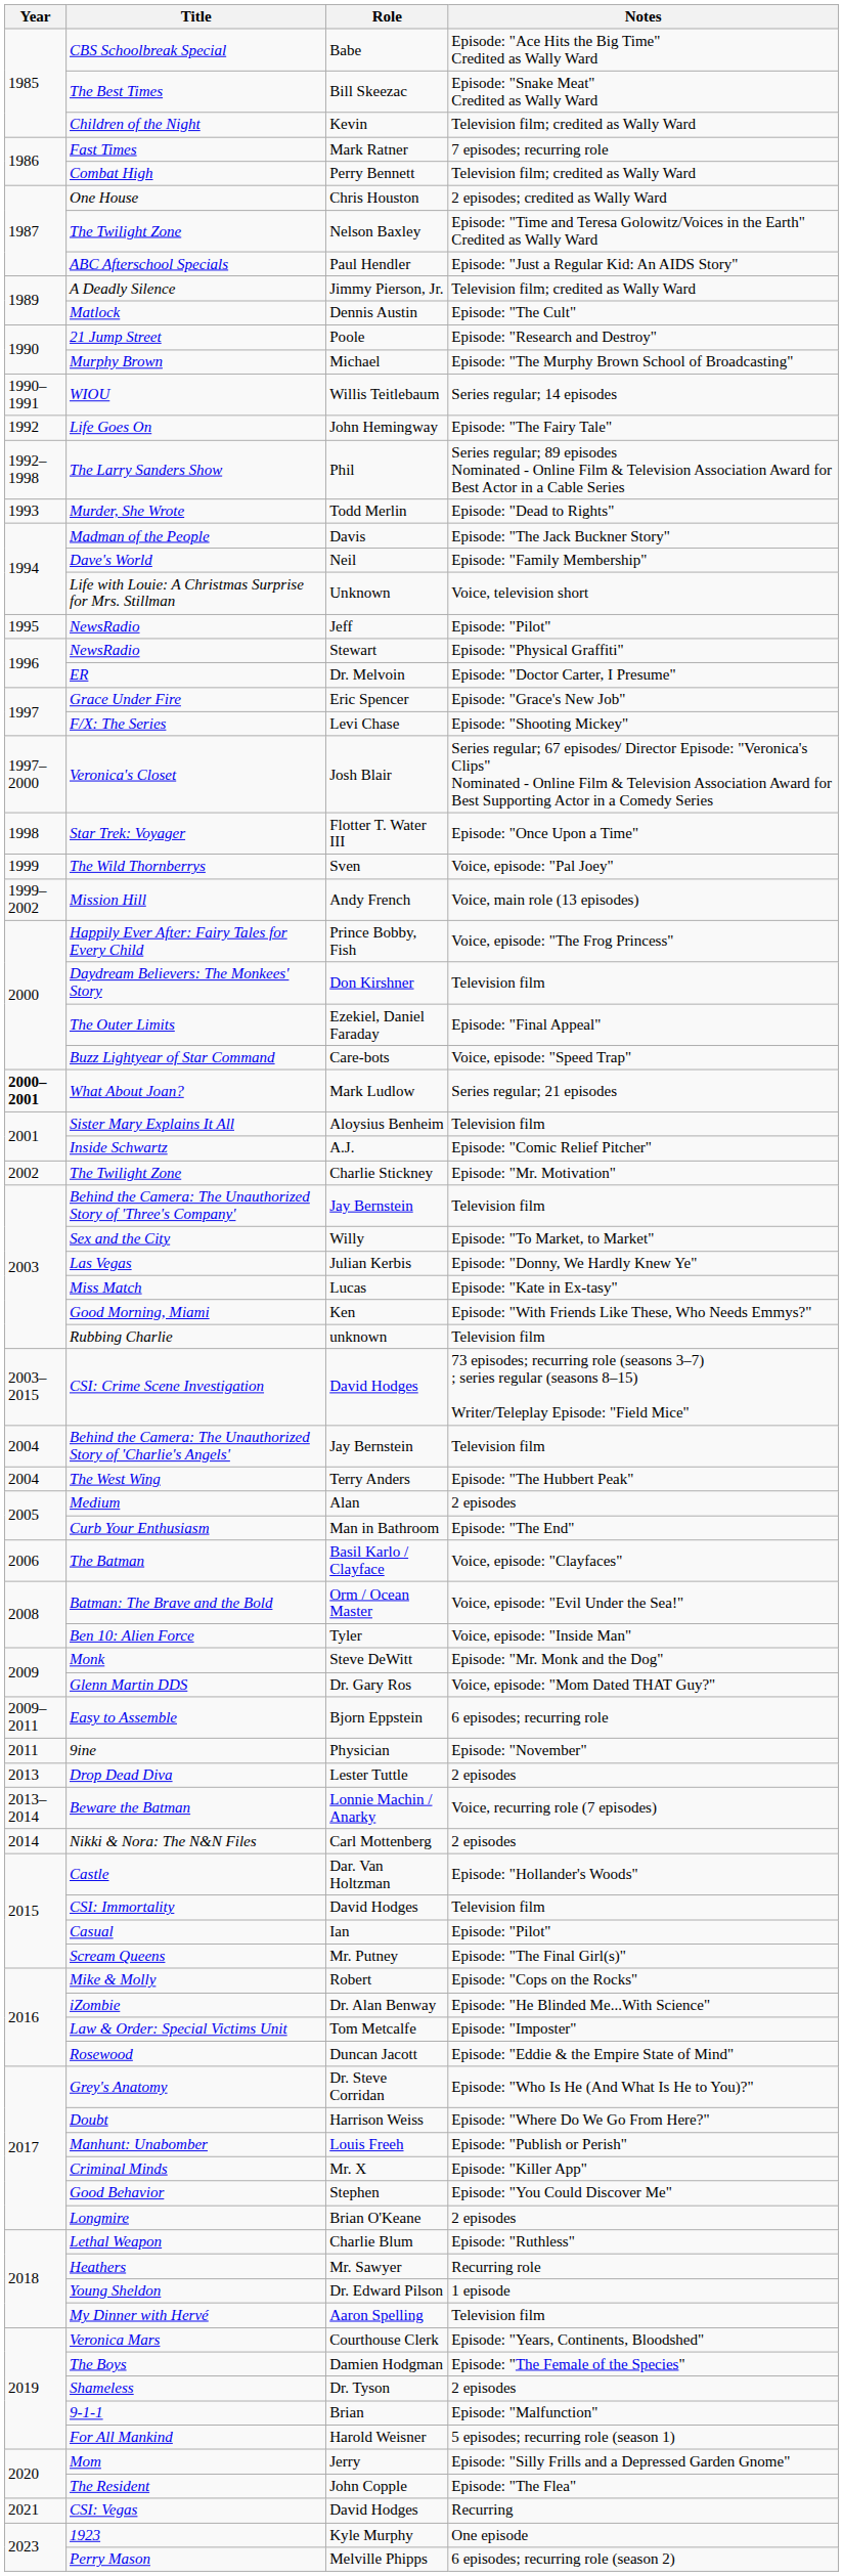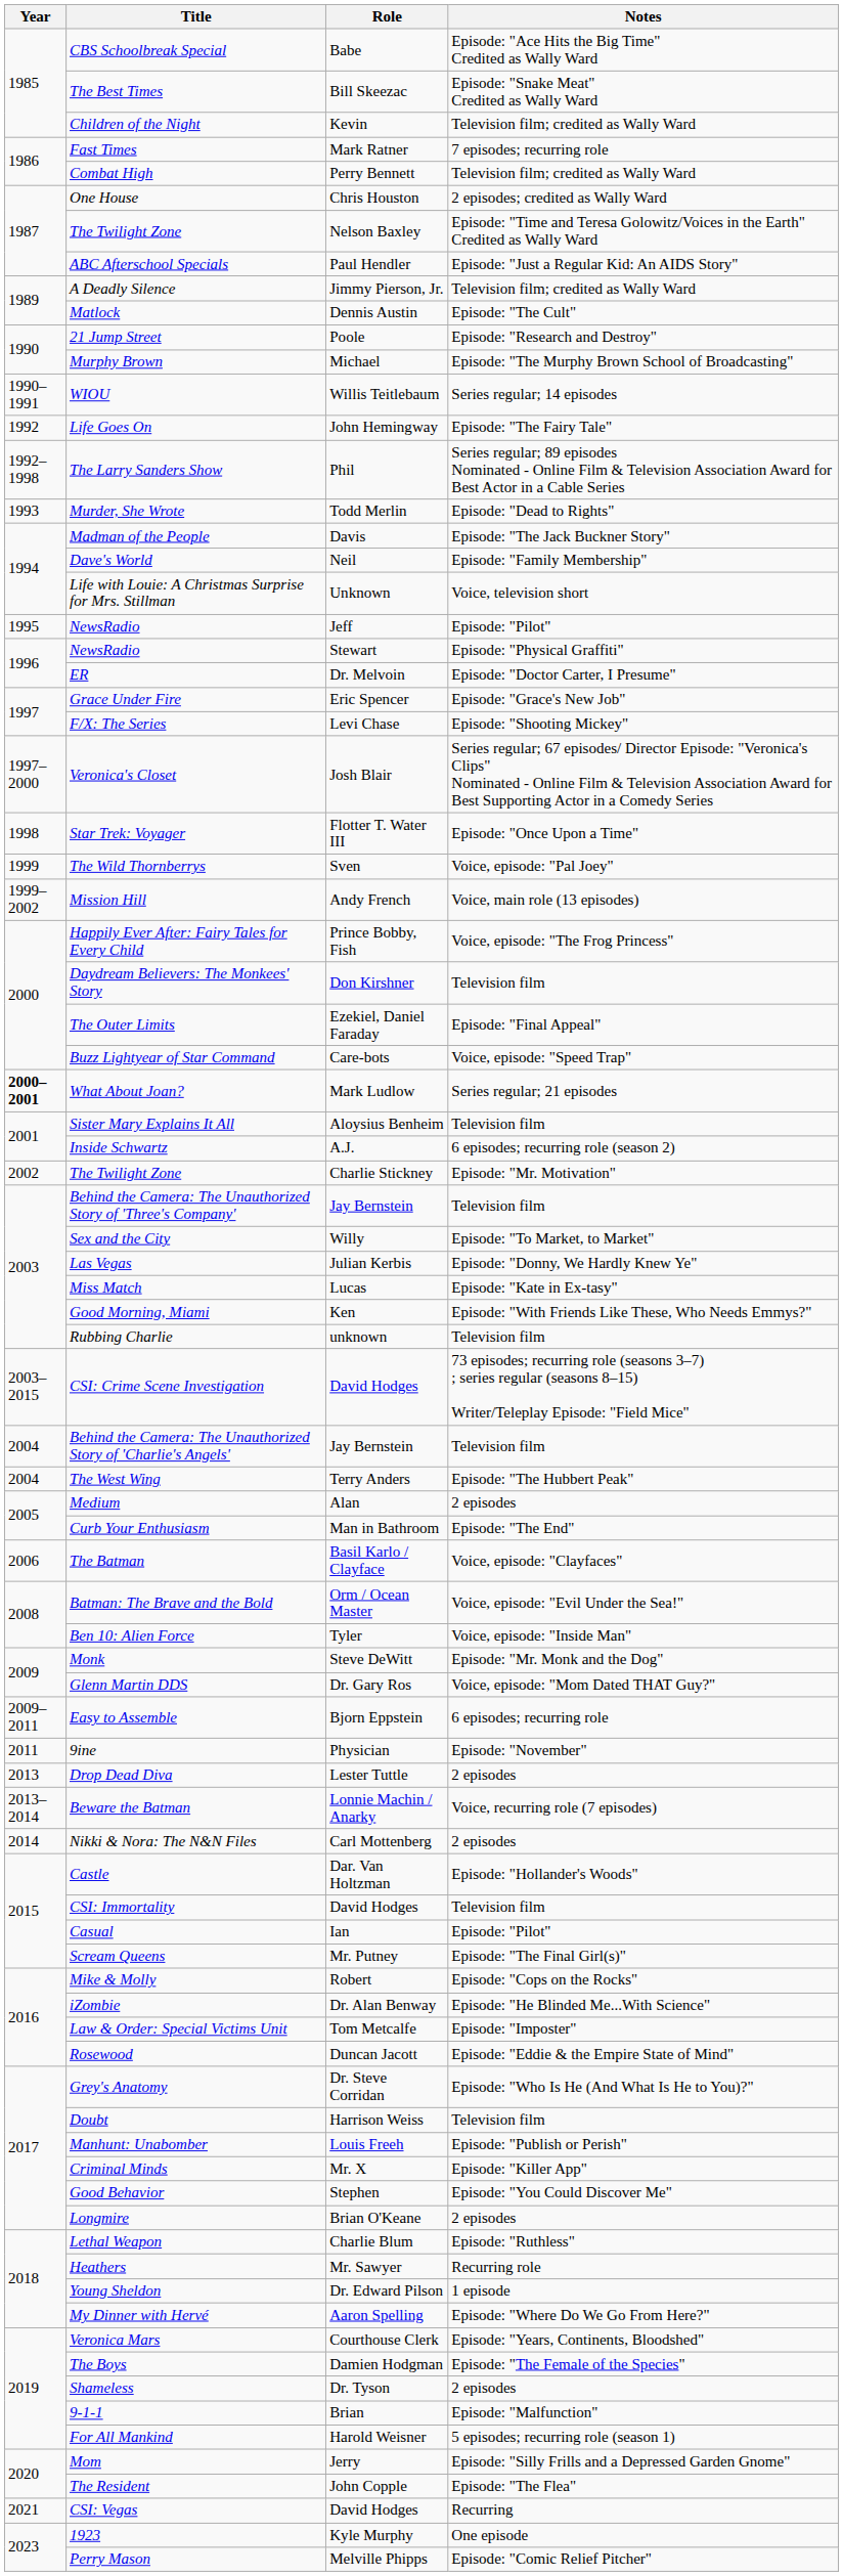 <table class="wikitable">
 <tr>
 <th>Year</th>
 <th>Title</th>
 <th>Role</th>
 <th>Notes</th>
 </tr>
 <tr>
 <td rowspan=3>1985</td>
 <td><em><a href='#'>CBS Schoolbreak Special</a></em></td>
 <td>Babe</td>
 <td>Episode: "Ace Hits the Big Time"<br>Credited as Wally Ward</td>
 </tr>
 <tr>
 <td><em><a href='#'>The Best Times</a></em></td>
 <td>Bill Skeezac</td>
 <td>Episode: "Snake Meat"<br>Credited as Wally Ward</td>
 </tr>
 <tr>
 <td><em><a href='#'>Children of the Night</a></em></td>
 <td>Kevin</td>
 <td>Television film; credited as Wally Ward</td>
 </tr>
 <tr>
 <td rowspan=2>1986</td>
 <td><em><a href='#'>Fast Times</a></em></td>
 <td>Mark Ratner</td>
 <td>7 episodes; recurring role</td>
 </tr>
 <tr>
 <td><em><a href='#'>Combat High</a></em></td>
 <td>Perry Bennett</td>
 <td>Television film; credited as Wally Ward</td>
 </tr>
 <tr>
 <td rowspan=3>1987</td>
 <td><em>One House</em></td>
 <td>Chris Houston</td>
 <td>2 episodes; credited as Wally Ward</td>
 </tr>
 <tr>
 <td><em><a href='#'>The Twilight Zone</a></em></td>
 <td>Nelson Baxley</td>
 <td>Episode: "Time and Teresa Golowitz/Voices in the Earth"<br>Credited as Wally Ward</td>
 </tr>
 <tr>
 <td><em><a href='#'>ABC Afterschool Specials</a></em></td>
 <td>Paul Hendler</td>
 <td>Episode: "Just a Regular Kid: An AIDS Story"</td>
 </tr>
 <tr>
 <td rowspan=2>1989</td>
 <td><em>A Deadly Silence</em></td>
 <td>Jimmy Pierson, Jr.</td>
 <td>Television film; credited as Wally Ward</td>
 </tr>
 <tr>
 <td><em><a href='#'>Matlock</a></em></td>
 <td>Dennis Austin</td>
 <td>Episode: "The Cult"</td>
 </tr>
 <tr>
 <td rowspan=2>1990</td>
 <td><em><a href='#'>21 Jump Street</a></em></td>
 <td>Poole</td>
 <td>Episode: "Research and Destroy"</td>
 </tr>
 <tr>
 <td><em><a href='#'>Murphy Brown</a></em></td>
 <td>Michael</td>
 <td>Episode: "The Murphy Brown School of Broadcasting"</td>
 </tr>
 <tr>
 <td>1990–1991</td>
 <td><em><a href='#'>WIOU</a></em></td>
 <td>Willis Teitlebaum</td>
 <td>Series regular; 14 episodes</td>
 </tr>
 <tr>
 <td>1992</td>
 <td><em><a href='#'>Life Goes On</a></em></td>
 <td>John Hemingway</td>
 <td>Episode: "The Fairy Tale"</td>
 </tr>
 <tr>
 <td>1992–1998</td>
 <td><em><a href='#'>The Larry Sanders Show</a></em></td>
 <td>Phil</td>
 <td>Series regular; 89 episodes<br>Nominated - Online Film & Television Association Award for Best Actor in a Cable Series</td>
 </tr>
 <tr>
 <td>1993</td>
 <td><em><a href='#'>Murder, She Wrote</a></em></td>
 <td>Todd Merlin</td>
 <td>Episode: "Dead to Rights"</td>
 </tr>
 <tr>
 <td rowspan=3>1994</td>
 <td><em><a href='#'>Madman of the People</a></em></td>
 <td>Davis</td>
 <td>Episode: "The Jack Buckner Story"</td>
 </tr>
 <tr>
 <td><em><a href='#'>Dave's World</a></em></td>
 <td>Neil</td>
 <td>Episode: "Family Membership"</td>
 </tr>
 <tr>
 <td><em>Life with Louie: A Christmas Surprise for Mrs. Stillman</em></td>
 <td>Unknown</td>
 <td>Voice, television short</td>
 </tr>
 <tr>
 <td>1995</td>
 <td><em><a href='#'>NewsRadio</a></em></td>
 <td>Jeff</td>
 <td>Episode: "Pilot"</td>
 </tr>
 <tr>
 <td rowspan=2>1996</td>
 <td><em><a href='#'>NewsRadio</a></em></td>
 <td>Stewart</td>
 <td>Episode: "Physical Graffiti"</td>
 </tr>
 <tr>
 <td><em><a href='#'>ER</a></em></td>
 <td>Dr. Melvoin</td>
 <td>Episode: "Doctor Carter, I Presume"</td>
 </tr>
 <tr>
 <td rowspan=2>1997</td>
 <td><em><a href='#'>Grace Under Fire</a></em></td>
 <td>Eric Spencer</td>
 <td>Episode: "Grace's New Job"</td>
 </tr>
 <tr>
 <td><em><a href='#'>F/X: The Series</a></em></td>
 <td>Levi Chase</td>
 <td>Episode: "Shooting Mickey"</td>
 </tr>
 <tr>
 <td>1997–2000</td>
 <td><em><a href='#'>Veronica's Closet</a></em></td>
 <td>Josh Blair</td>
 <td>Series regular; 67 episodes/ Director Episode: "Veronica's Clips"<br>Nominated - Online Film & Television Association Award for Best Supporting Actor in a Comedy Series</td>
 </tr>
 <tr>
 <td>1998</td>
 <td><em><a href='#'>Star Trek: Voyager</a></em></td>
 <td>Flotter T. Water III</td>
 <td>Episode: "Once Upon a Time"</td>
 </tr>
 <tr>
 <td>1999</td>
 <td><em><a href='#'>The Wild Thornberrys</a></em></td>
 <td>Sven</td>
 <td>Voice, episode: "Pal Joey"</td>
 </tr>
 <tr>
 <td>1999–2002</td>
 <td><em><a href='#'>Mission Hill</a></em></td>
 <td>Andy French</td>
 <td>Voice, main role (13 episodes)</td>
 </tr>
 <tr>
 <td rowspan=4>2000</td>
 <td><em><a href='#'>Happily Ever After: Fairy Tales for Every Child</a></em></td>
 <td>Prince Bobby, Fish</td>
 <td>Voice, episode: "The Frog Princess"</td>
 </tr>
 <tr>
 <td><em><a href='#'>Daydream Believers: The Monkees' Story</a></em></td>
 <td><a href='#'>Don Kirshner</a></td>
 <td>Television film</td>
 </tr>
 <tr>
 <td><em><a href='#'>The Outer Limits</a></em></td>
 <td>Ezekiel, Daniel Faraday</td>
 <td>Episode: "Final Appeal"</td>
 </tr>
 <tr>
 <td><em><a href='#'>Buzz Lightyear of Star Command</a></em></td>
 <td>Care-bots</td>
 <td>Voice, episode: "Speed Trap"</td>
 </tr>
 <tr>
 <td><strong>2000–2001</strong></td>
 <td><em><a href='#'>What About Joan?</a></em></td>
 <td>Mark Ludlow</td>
 <td>Series regular; 21 episodes</td>
 </tr>
 <tr>
 <td rowspan=2>2001</td>
 <td><em><a href='#'>Sister Mary Explains It All</a></em></td>
 <td>Aloysius Benheim</td>
 <td>Television film</td>
 </tr>
 <tr>
 <td><em><a href='#'>Inside Schwartz</a></em></td>
 <td>A.J.</td>
-<td>Episode: "Comic Relief Pitcher"</td>
+<td>6 episodes; recurring role (season 2)</td>
 </tr>
 <tr>
 <td>2002</td>
 <td><em><a href='#'>The Twilight Zone</a></em></td>
 <td>Charlie Stickney</td>
 <td>Episode: "Mr. Motivation"</td>
 </tr>
 <tr>
 <td rowspan=6>2003</td>
 <td><em><a href='#'>Behind the Camera: The Unauthorized Story of 'Three's Company'</a></em></td>
 <td><a href='#'>Jay Bernstein</a></td>
 <td>Television film</td>
 </tr>
 <tr>
 <td><em><a href='#'>Sex and the City</a></em></td>
 <td>Willy</td>
 <td>Episode: "To Market, to Market"</td>
 </tr>
 <tr>
 <td><em><a href='#'>Las Vegas</a></em></td>
 <td>Julian Kerbis</td>
 <td>Episode: "Donny, We Hardly Knew Ye"</td>
 </tr>
 <tr>
 <td><em><a href='#'>Miss Match</a></em></td>
 <td>Lucas</td>
 <td>Episode: "Kate in Ex-tasy"</td>
 </tr>
 <tr>
 <td><em><a href='#'>Good Morning, Miami</a></em></td>
 <td>Ken</td>
 <td>Episode: "With Friends Like These, Who Needs Emmys?"</td>
 </tr>
 <tr>
 <td><em>Rubbing Charlie</em></td>
 <td>unknown</td>
 <td>Television film</td>
 </tr>
 <tr>
 <td>2003–2015</td>
 <td><em><a href='#'>CSI: Crime Scene Investigation</a></em></td>
 <td><a href='#'>David Hodges</a></td>
 <td>73 episodes; recurring role (seasons 3–7)<br>; series regular (seasons 8–15)<br><br> Writer/Teleplay Episode: "Field Mice"</td>
 </tr>
 <tr>
 <td>2004</td>
 <td><em><a href='#'>Behind the Camera: The Unauthorized Story of 'Charlie's Angels'</a></em></td>
 <td>Jay Bernstein</td>
 <td>Television film</td>
 </tr>
 <tr>
 <td>2004</td>
 <td><em><a href='#'>The West Wing</a></em></td>
 <td>Terry Anders</td>
 <td>Episode: "The Hubbert Peak"</td>
 </tr>
 <tr>
 <td rowspan=2>2005</td>
 <td><em><a href='#'>Medium</a></em></td>
 <td>Alan</td>
 <td>2 episodes</td>
 </tr>
 <tr>
 <td><em><a href='#'>Curb Your Enthusiasm</a></em></td>
 <td>Man in Bathroom</td>
 <td>Episode: "The End"</td>
 </tr>
 <tr>
 <td>2006</td>
 <td><em><a href='#'>The Batman</a></em></td>
 <td><a href='#'>Basil Karlo / Clayface</a></td>
 <td>Voice, episode: "Clayfaces"</td>
 </tr>
 <tr>
 <td rowspan=2>2008</td>
 <td><em><a href='#'>Batman: The Brave and the Bold</a></em></td>
 <td><a href='#'>Orm / Ocean Master</a></td>
 <td>Voice, episode: "Evil Under the Sea!"</td>
 </tr>
 <tr>
 <td><em><a href='#'>Ben 10: Alien Force</a></em></td>
 <td>Tyler</td>
 <td>Voice, episode: "Inside Man"</td>
 </tr>
 <tr>
 <td rowspan=2>2009</td>
 <td><em><a href='#'>Monk</a></em></td>
 <td>Steve DeWitt</td>
 <td>Episode: "Mr. Monk and the Dog"</td>
 </tr>
 <tr>
 <td><em><a href='#'>Glenn Martin DDS</a></em></td>
 <td>Dr. Gary Ros</td>
 <td>Voice, episode: "Mom Dated THAT Guy?"</td>
 </tr>
 <tr>
 <td>2009–2011</td>
 <td><em><a href='#'>Easy to Assemble</a></em></td>
 <td>Bjorn Eppstein</td>
 <td>6 episodes; recurring role</td>
 </tr>
 <tr>
 <td>2011</td>
 <td><em>9ine</em></td>
 <td>Physician</td>
 <td>Episode: "November"</td>
 </tr>
 <tr>
 <td>2013</td>
 <td><em><a href='#'>Drop Dead Diva</a></em></td>
 <td>Lester Tuttle</td>
 <td>2 episodes</td>
 </tr>
 <tr>
 <td>2013–2014</td>
 <td><em><a href='#'>Beware the Batman</a></em></td>
 <td><a href='#'>Lonnie Machin / Anarky</a></td>
 <td>Voice, recurring role (7 episodes)</td>
 </tr>
 <tr>
 <td>2014</td>
 <td><em>Nikki & Nora: The N&N Files</em></td>
 <td>Carl Mottenberg</td>
 <td>2 episodes</td>
 </tr>
 <tr>
 <td rowspan=4>2015</td>
 <td><em><a href='#'>Castle</a></em></td>
 <td>Dar. Van Holtzman</td>
 <td>Episode: "Hollander's Woods"</td>
 </tr>
 <tr>
 <td><em><a href='#'>CSI: Immortality</a></em></td>
 <td>David Hodges</td>
 <td>Television film</td>
 </tr>
 <tr>
 <td><em><a href='#'>Casual</a></em></td>
 <td>Ian</td>
 <td>Episode: "Pilot"</td>
 </tr>
 <tr>
 <td><em><a href='#'>Scream Queens</a></em></td>
 <td>Mr. Putney</td>
 <td>Episode: "The Final Girl(s)"</td>
 </tr>
 <tr>
 <td rowspan=4>2016</td>
 <td><em><a href='#'>Mike & Molly</a></em></td>
 <td>Robert</td>
 <td>Episode: "Cops on the Rocks"</td>
 </tr>
 <tr>
 <td><em><a href='#'>iZombie</a></em></td>
 <td>Dr. Alan Benway</td>
 <td>Episode: "He Blinded Me...With Science"</td>
 </tr>
 <tr>
 <td><em><a href='#'>Law & Order: Special Victims Unit</a></em></td>
 <td>Tom Metcalfe</td>
 <td>Episode: "Imposter"</td>
 </tr>
 <tr>
 <td><em><a href='#'>Rosewood</a></em></td>
 <td>Duncan Jacott</td>
 <td>Episode: "Eddie & the Empire State of Mind"</td>
 </tr>
 <tr>
 <td rowspan=6>2017</td>
 <td><em><a href='#'>Grey's Anatomy</a></em></td>
 <td>Dr. Steve Corridan</td>
 <td>Episode: "Who Is He (And What Is He to You)?"</td>
 </tr>
 <tr>
 <td><em><a href='#'>Doubt</a></em></td>
 <td>Harrison Weiss</td>
-<td>Episode: "Where Do We Go From Here?"</td>
+<td>Television film</td>
 </tr>
 <tr>
 <td><em><a href='#'>Manhunt: Unabomber</a></em></td>
 <td><a href='#'>Louis Freeh</a></td>
 <td>Episode: "Publish or Perish"</td>
 </tr>
 <tr>
 <td><em><a href='#'>Criminal Minds</a></em></td>
 <td>Mr. X</td>
 <td>Episode: "Killer App"</td>
 </tr>
 <tr>
 <td><em><a href='#'>Good Behavior</a></em></td>
 <td>Stephen</td>
 <td>Episode: "You Could Discover Me"</td>
 </tr>
 <tr>
 <td><em><a href='#'>Longmire</a></em></td>
 <td>Brian O'Keane</td>
 <td>2 episodes</td>
 </tr>
 <tr>
 <td rowspan=4>2018</td>
 <td><em><a href='#'>Lethal Weapon</a></em></td>
 <td>Charlie Blum</td>
 <td>Episode: "Ruthless"</td>
 </tr>
 <tr>
 <td><em><a href='#'>Heathers</a></em></td>
 <td>Mr. Sawyer</td>
 <td>Recurring role</td>
 </tr>
 <tr>
 <td><em><a href='#'>Young Sheldon</a></em></td>
 <td>Dr. Edward Pilson</td>
 <td>1 episode</td>
 </tr>
 <tr>
 <td><em><a href='#'>My Dinner with Hervé</a></em></td>
 <td><a href='#'>Aaron Spelling</a></td>
-<td>Television film</td>
+<td>Episode: "Where Do We Go From Here?"</td>
 </tr>
 <tr>
 <td rowspan=5>2019</td>
 <td><em><a href='#'>Veronica Mars</a></em></td>
 <td>Courthouse Clerk</td>
 <td>Episode: "Years, Continents, Bloodshed"</td>
 </tr>
 <tr>
 <td><em><a href='#'>The Boys</a></em></td>
 <td>Damien Hodgman</td>
 <td>Episode: "<a href='#'>The Female of the Species</a>"</td>
 </tr>
 <tr>
 <td><em><a href='#'>Shameless</a></em></td>
 <td>Dr. Tyson</td>
 <td>2 episodes</td>
 </tr>
 <tr>
 <td><em><a href='#'>9-1-1</a></em></td>
 <td>Brian</td>
 <td>Episode: "Malfunction"</td>
 </tr>
 <tr>
 <td><em><a href='#'>For All Mankind</a></em></td>
 <td>Harold Weisner</td>
 <td>5 episodes; recurring role (season 1)</td>
 </tr>
 <tr>
 <td rowspan=2>2020</td>
 <td><em><a href='#'>Mom</a></em></td>
 <td>Jerry</td>
 <td>Episode: "Silly Frills and a Depressed Garden Gnome"</td>
 </tr>
 <tr>
 <td><a href='#'><em>The Resident</em></a></td>
 <td>John Copple</td>
 <td>Episode: "The Flea"</td>
 </tr>
 <tr>
 <td>2021</td>
 <td><em><a href='#'>CSI: Vegas</a></em></td>
 <td>David Hodges</td>
 <td>Recurring</td>
 </tr>
 <tr>
 <td rowspan="2">2023</td>
 <td><em><a href='#'>1923</a></em></td>
 <td>Kyle Murphy</td>
 <td>One episode</td>
 </tr>
 <tr>
 <td><em><a href='#'>Perry Mason</a></em></td>
 <td>Melville Phipps</td>
-<td>6 episodes; recurring role (season 2)</td>
+<td>Episode: "Comic Relief Pitcher"</td>
 </tr>
 </table>
